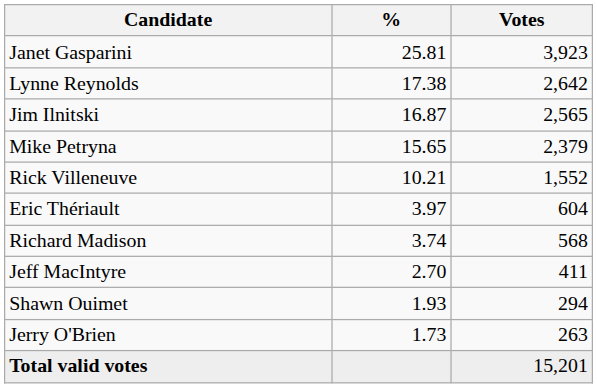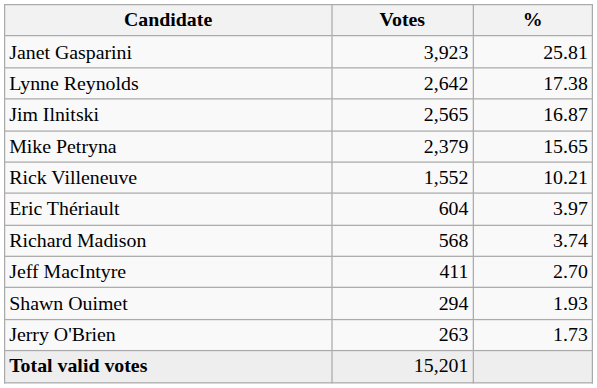 <table style="width:475px;" class="wikitable">
 <tr>
 <th align="center">Candidate</th>
+<th align="center">Votes</th>
 <th align="center">%</th>
-<th align="center">Votes</th>
 </tr>
 <tr>
 <td align="left">Janet Gasparini</td>
+<td align="right">3,923</td>
 <td align="right">25.81</td>
-<td align="right">3,923</td>
 </tr>
 <tr>
 <td align="left">Lynne Reynolds</td>
+<td align="right">2,642</td>
 <td align="right">17.38</td>
-<td align="right">2,642</td>
 </tr>
 <tr>
 <td align="left">Jim Ilnitski</td>
+<td align="right">2,565</td>
 <td align="right">16.87</td>
-<td align="right">2,565</td>
 </tr>
 <tr>
 <td align="left">Mike Petryna</td>
+<td align="right">2,379</td>
 <td align="right">15.65</td>
-<td align="right">2,379</td>
 </tr>
 <tr>
 <td align="left">Rick Villeneuve</td>
+<td align="right">1,552</td>
 <td align="right">10.21</td>
-<td align="right">1,552</td>
 </tr>
 <tr>
 <td align="left">Eric Thériault</td>
+<td align="right">604</td>
 <td align="right">3.97</td>
-<td align="right">604</td>
 </tr>
 <tr>
 <td align="left">Richard Madison</td>
+<td align="right">568</td>
 <td align="right">3.74</td>
-<td align="right">568</td>
 </tr>
 <tr>
 <td align="left">Jeff MacIntyre</td>
+<td align="right">411</td>
 <td align="right">2.70</td>
-<td align="right">411</td>
 </tr>
 <tr>
 <td align="left">Shawn Ouimet</td>
+<td align="right">294</td>
 <td align="right">1.93</td>
-<td align="right">294</td>
 </tr>
 <tr>
 <td align="left">Jerry O'Brien</td>
+<td align="right">263</td>
 <td align="right">1.73</td>
-<td align="right">263</td>
 </tr>
 <tr bgcolor="#EEEEEE">
 <td align="left"><strong>Total valid votes</strong></td>
+<td align="right">15,201</td>
 <td align="right"></td>
-<td align="right">15,201</td>
 </tr>
 </table>
